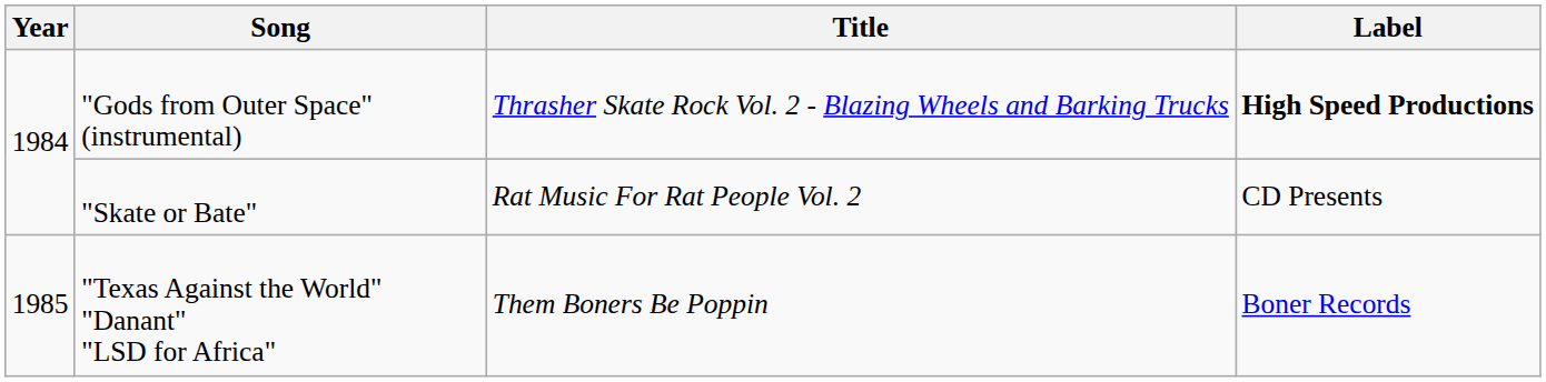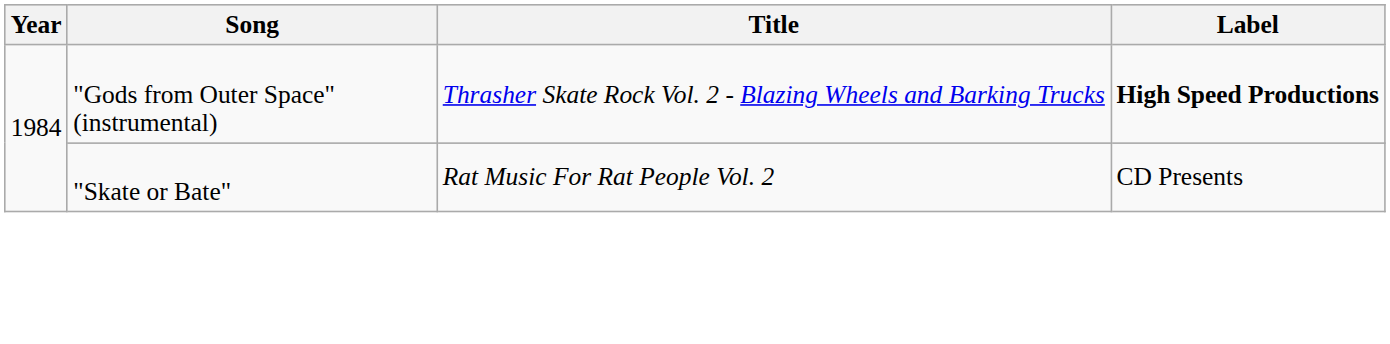 <table class="wikitable" border="1">
 <tr>
 <th>Year</th>
 <th width="225">Song</th>
 <th>Title</th>
 <th>Label</th>
 </tr>
 <tr>
 <td rowspan="2">1984</td>
 <td><br>"Gods from Outer Space" (instrumental)</td>
 <td><em><a href='#'>Thrasher</a> Skate Rock Vol. 2 - <a href='#'>Blazing Wheels and Barking Trucks</a></em></td>
 <td><strong>High Speed Productions</strong></td>
 </tr>
 <tr>
 <td><br>"Skate or Bate"</td>
 <td><em>Rat Music For Rat People Vol. 2</em></td>
 <td>CD Presents</td>
 </tr>
-<tr>
-<td>1985</td>
-<td><br>"Texas Against the World"<br>"Danant"<br>"LSD for Africa"</td>
-<td><em>Them Boners Be Poppin<strong></td>
-<td><a href='#'>Boner Records</a></td>
-</tr>
 </table>
